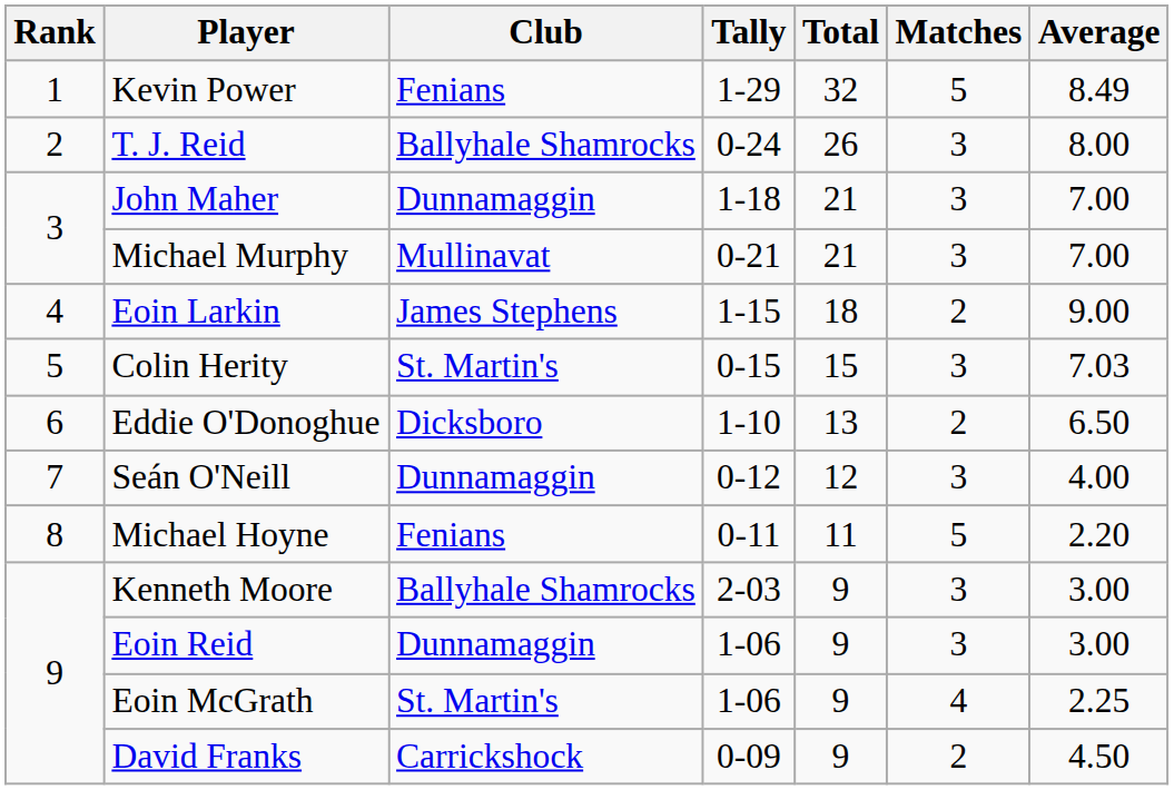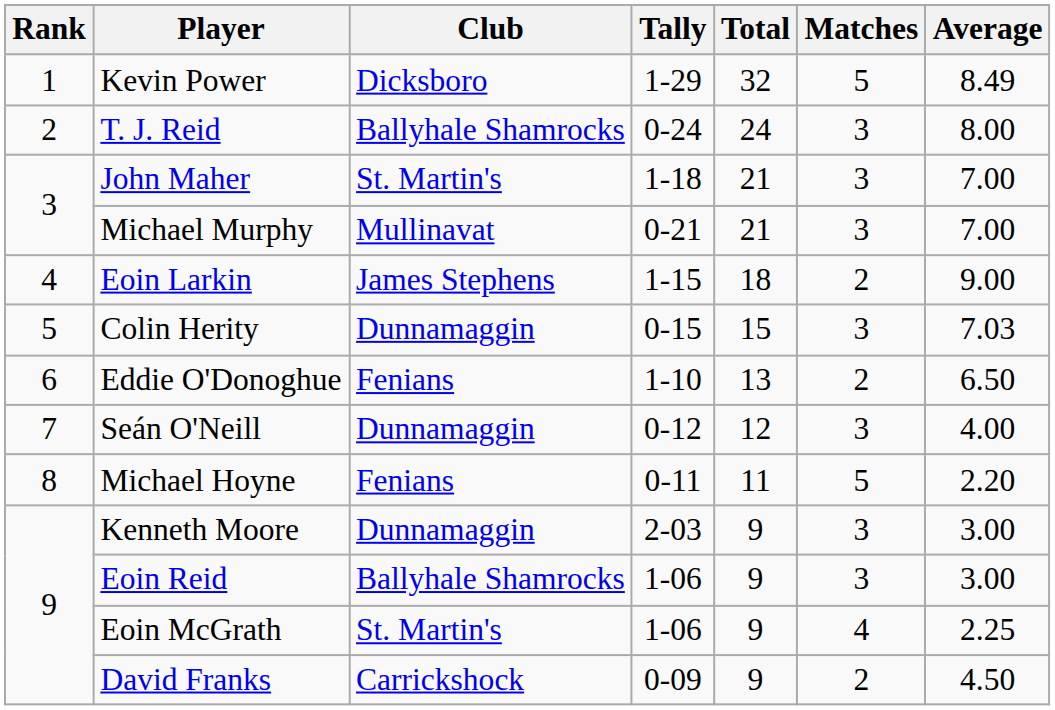 <table class="wikitable">
 <tr>
 <th>Rank</th>
 <th>Player</th>
 <th>Club</th>
 <th>Tally</th>
 <th>Total</th>
 <th>Matches</th>
 <th>Average</th>
 </tr>
 <tr>
 <td rowspan=1 align=center>1</td>
 <td>Kevin Power</td>
-<td><a href='#'>Fenians</a></td>
+<td><a href='#'>Dicksboro</a></td>
 <td align=center>1-29</td>
 <td align=center>32</td>
 <td align=center>5</td>
 <td align=center>8.49</td>
 </tr>
 <tr>
 <td rowspan=1 align=center>2</td>
 <td><a href='#'>T. J. Reid</a></td>
 <td><a href='#'>Ballyhale Shamrocks</a></td>
 <td align=center>0-24</td>
-<td align=center>26</td>
+<td align=center>24</td>
 <td align=center>3</td>
 <td align=center>8.00</td>
 </tr>
 <tr>
 <td rowspan=2 align=center>3</td>
 <td><a href='#'>John Maher</a></td>
-<td><a href='#'>Dunnamaggin</a></td>
+<td><a href='#'>St. Martin's</a></td>
 <td align=center>1-18</td>
 <td align=center>21</td>
 <td align=center>3</td>
 <td align=center>7.00</td>
 </tr>
 <tr>
 <td>Michael Murphy</td>
 <td><a href='#'>Mullinavat</a></td>
 <td align=center>0-21</td>
 <td align=center>21</td>
 <td align=center>3</td>
 <td align=center>7.00</td>
 </tr>
 <tr>
 <td rowspan=1 align=center>4</td>
 <td><a href='#'>Eoin Larkin</a></td>
 <td><a href='#'>James Stephens</a></td>
 <td align=center>1-15</td>
 <td align=center>18</td>
 <td align=center>2</td>
 <td align=center>9.00</td>
 </tr>
 <tr>
 <td rowspan=1 align=center>5</td>
 <td>Colin Herity</td>
-<td><a href='#'>St. Martin's</a></td>
+<td><a href='#'>Dunnamaggin</a></td>
 <td align=center>0-15</td>
 <td align=center>15</td>
 <td align=center>3</td>
 <td align=center>7.03</td>
 </tr>
 <tr>
 <td rowspan=1 align=center>6</td>
 <td>Eddie O'Donoghue</td>
-<td><a href='#'>Dicksboro</a></td>
+<td><a href='#'>Fenians</a></td>
 <td align=center>1-10</td>
 <td align=center>13</td>
 <td align=center>2</td>
 <td align=center>6.50</td>
 </tr>
 <tr>
 <td rowspan=1 align=center>7</td>
 <td>Seán O'Neill</td>
 <td><a href='#'>Dunnamaggin</a></td>
 <td align=center>0-12</td>
 <td align=center>12</td>
 <td align=center>3</td>
 <td align=center>4.00</td>
 </tr>
 <tr>
 <td rowspan=1 align=center>8</td>
 <td>Michael Hoyne</td>
 <td><a href='#'>Fenians</a></td>
 <td align=center>0-11</td>
 <td align=center>11</td>
 <td align=center>5</td>
 <td align=center>2.20</td>
 </tr>
 <tr>
 <td rowspan=4 align=center>9</td>
 <td>Kenneth Moore</td>
-<td><a href='#'>Ballyhale Shamrocks</a></td>
+<td><a href='#'>Dunnamaggin</a></td>
 <td align=center>2-03</td>
 <td align=center>9</td>
 <td align=center>3</td>
 <td align=center>3.00</td>
 </tr>
 <tr>
 <td><a href='#'>Eoin Reid</a></td>
-<td><a href='#'>Dunnamaggin</a></td>
+<td><a href='#'>Ballyhale Shamrocks</a></td>
 <td align=center>1-06</td>
 <td align=center>9</td>
 <td align=center>3</td>
 <td align=center>3.00</td>
 </tr>
 <tr>
 <td>Eoin McGrath</td>
 <td><a href='#'>St. Martin's</a></td>
 <td align=center>1-06</td>
 <td align=center>9</td>
 <td align=center>4</td>
 <td align=center>2.25</td>
 </tr>
 <tr>
 <td><a href='#'>David Franks</a></td>
 <td><a href='#'>Carrickshock</a></td>
 <td align=center>0-09</td>
 <td align=center>9</td>
 <td align=center>2</td>
 <td align=center>4.50</td>
 </tr>
 </table>
